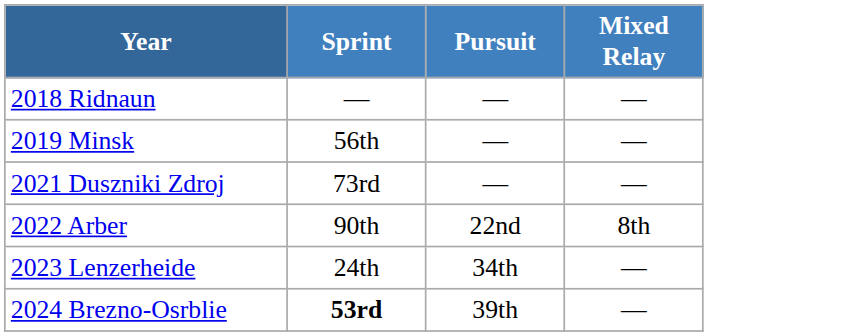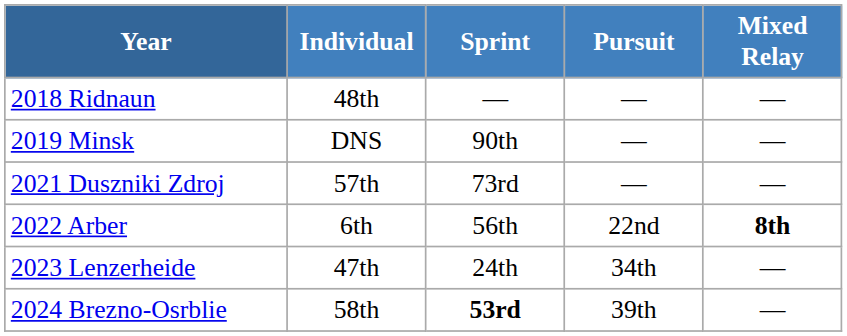 <table class="wikitable" style="font-size:95%; text-align:center; border:grey solid 1px; border-collapse:collapse; background:#ffffff;">
 <tr>
 <th style="background-color:#369; color:white;    width:160px;">Year</th>
+<th style="background-color:#4180be; color:white; width:75px;">Individual</th>
 <th style="background-color:#4180be; color:white; width:75px;">Sprint</th>
 <th style="background-color:#4180be; color:white; width:75px;">Pursuit</th>
 <th style="background-color:#4180be; color:white; width:75px;">Mixed Relay</th>
 </tr>
 <tr>
 <td align=left> <a href='#'>2018 Ridnaun</a></td>
+<td>48th</td>
 <td>—</td>
 <td>—</td>
 <td>—</td>
 </tr>
 <tr>
 <td align=left> <a href='#'>2019 Minsk</a></td>
-<td>56th</td>
+<td>DNS</td>
+<td>90th</td>
 <td>—</td>
 <td>—</td>
 </tr>
 <tr>
 <td align=left> <a href='#'>2021 Duszniki Zdroj</a></td>
+<td>57th</td>
 <td>73rd</td>
 <td>—</td>
 <td>—</td>
 </tr>
 <tr>
 <td align=left> <a href='#'>2022 Arber</a></td>
-<td>90th</td>
+<td>6th</td>
+<td>56th</td>
 <td>22nd</td>
-<td>8th</td>
+<td><strong>8th</strong></td>
 </tr>
 <tr>
 <td align=left> <a href='#'>2023 Lenzerheide</a></td>
+<td>47th</td>
 <td>24th</td>
 <td>34th</td>
 <td>—</td>
 </tr>
 <tr>
 <td align=left> <a href='#'>2024 Brezno-Osrblie</a></td>
+<td>58th</td>
 <td><strong>53rd</strong></td>
 <td>39th</td>
 <td>—</td>
 </tr>
 </table>
